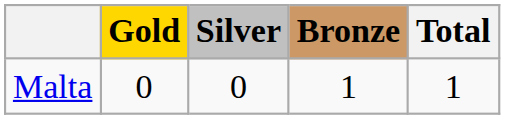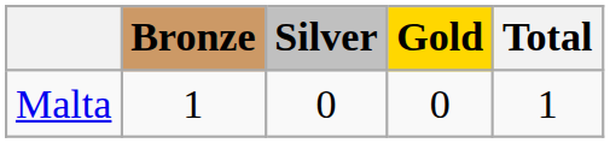 <table class="wikitable">
 <tr>
 <th></th>
+<th style="background-color:#CC9966">Bronze</th>
+<th style="background-color:silver">Silver</th>
 <th style="background-color:gold">Gold</th>
-<th style="background-color:silver">Silver</th>
-<th style="background-color:#CC9966">Bronze</th>
 <th>Total</th>
 </tr>
 <tr align="center">
 <td> <a href='#'>Malta</a></td>
+<td>1</td>
 <td>0</td>
 <td>0</td>
 <td>1</td>
-<td>1</td>
 </tr>
 </table>
